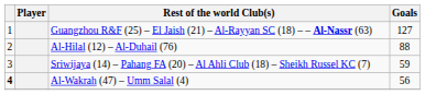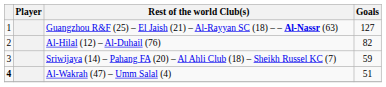 <table class="wikitable plainrowheaders sortable" style="text-align:center;font-size:95%">
 <tr>
 <th scope="col"></th>
 <th scope="col">Player</th>
 <th style="width:800px;" class="unsortable">Rest of the world Club(s)</th>
 <th scope="col">Goals</th>
 </tr>
 <tr>
 <td>1</td>
 <th scope="row" style="text-align:left;"><strong></strong></th>
 <td style="text-align:left;"> <a href='#'>Guangzhou R&F</a> (25) –  <a href='#'>El Jaish</a> (21) – <a href='#'>Al-Rayyan SC</a> (18) –  – <strong><a href='#'>Al-Nassr</a></strong> (63)</td>
 <td>127</td>
 </tr>
 <tr>
 <td>2</td>
 <th scope="row" style="text-align:left;"><em></em></th>
 <td style="text-align:left;"> <a href='#'>Al-Hilal</a> (12) –  <a href='#'>Al-Duhail</a> (76)</td>
-<td>88</td>
+<td>82</td>
 </tr>
 <tr>
 <td>3</td>
 <th scope="row" style="text-align:left;"></th>
 <td style="text-align:left;"> <a href='#'>Sriwijaya</a> (14) –  <a href='#'>Pahang FA</a> (20) –  <a href='#'>Al Ahli Club</a> (18) –  <a href='#'>Sheikh Russel KC</a> (7)</td>
 <td>59</td>
 </tr>
 <tr>
 <td><strong>4</strong></td>
 <th scope="row" style="text-align:left;"></th>
 <td style="text-align:left;"> <a href='#'>Al-Wakrah</a> (47) – <a href='#'>Umm Salal</a> (4)</td>
-<td>56</td>
+<td>51</td>
 </tr>
 <tr>
 </tr>
 </table>
